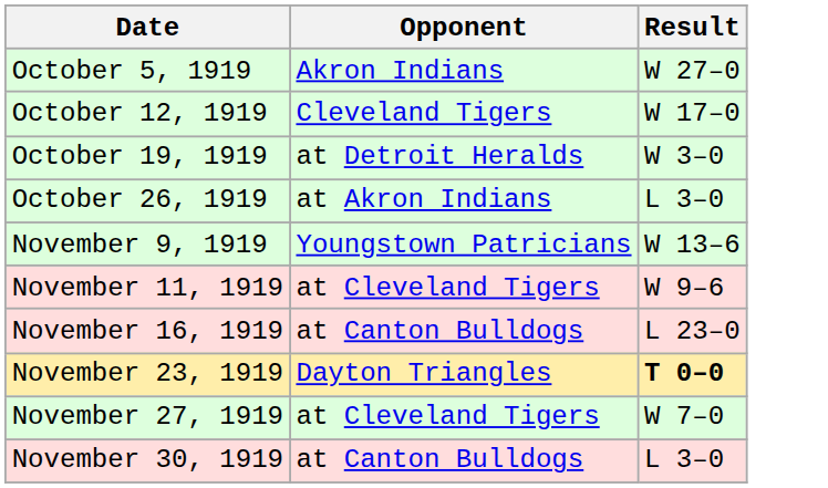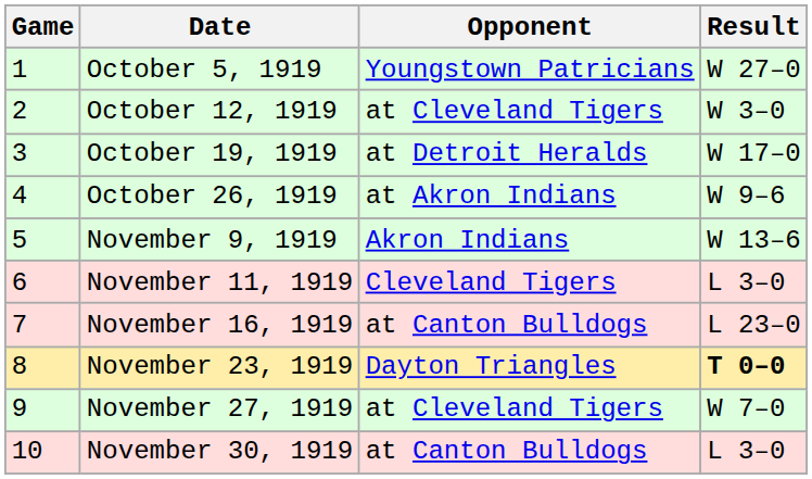 <table class="wikitable">
 <tr>
+<th>Game</th>
 <th>Date</th>
 <th>Opponent</th>
 <th>Result</th>
 </tr>
 <tr style="background: #ddffdd;">
+<td>1</td>
 <td>October 5, 1919</td>
-<td><a href='#'>Akron Indians</a></td>
+<td><a href='#'>Youngstown Patricians</a></td>
 <td>W 27–0</td>
 </tr>
 <tr style="background: #ddffdd;">
+<td>2</td>
 <td>October 12, 1919</td>
-<td><a href='#'>Cleveland Tigers</a></td>
+<td>at <a href='#'>Cleveland Tigers</a></td>
+<td>W 3–0</td>
+</tr>
+<tr style="background: #ddffdd;">
+<td>3</td>
+<td>October 19, 1919</td>
+<td>at <a href='#'>Detroit Heralds</a></td>
 <td>W 17–0</td>
 </tr>
 <tr style="background: #ddffdd;">
-<td>October 19, 1919</td>
-<td>at <a href='#'>Detroit Heralds</a></td>
-<td>W 3–0</td>
+<td>4</td>
+<td>October 26, 1919</td>
+<td>at <a href='#'>Akron Indians</a></td>
+<td>W 9–6</td>
 </tr>
 <tr style="background: #ddffdd;">
-<td>October 26, 1919</td>
-<td>at <a href='#'>Akron Indians</a></td>
-<td>L 3–0</td>
-</tr>
-<tr style="background: #ddffdd;">
+<td>5</td>
 <td>November 9, 1919</td>
-<td><a href='#'>Youngstown Patricians</a></td>
+<td><a href='#'>Akron Indians</a></td>
 <td>W 13–6</td>
 </tr>
 <tr style="background: #ffdddd;">
+<td>6</td>
 <td>November 11, 1919</td>
-<td>at <a href='#'>Cleveland Tigers</a></td>
-<td>W 9–6</td>
+<td><a href='#'>Cleveland Tigers</a></td>
+<td>L 3–0</td>
 </tr>
 <tr style="background: #ffdddd;">
+<td>7</td>
 <td>November 16, 1919</td>
 <td>at <a href='#'>Canton Bulldogs</a></td>
 <td>L 23–0</td>
 </tr>
 <tr style="background: #ffeeaa;">
+<td>8</td>
 <td>November 23, 1919</td>
 <td><a href='#'>Dayton Triangles</a></td>
 <td><strong>T 0–0</strong></td>
 </tr>
 <tr style="background: #ddffdd;">
+<td>9</td>
 <td>November 27, 1919</td>
 <td>at <a href='#'>Cleveland Tigers</a></td>
 <td>W 7–0</td>
 </tr>
 <tr style="background: #ffdddd;">
+<td>10</td>
 <td>November 30, 1919</td>
 <td>at <a href='#'>Canton Bulldogs</a></td>
 <td>L 3–0</td>
 </tr>
 </table>
